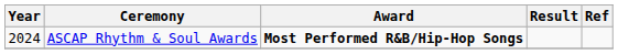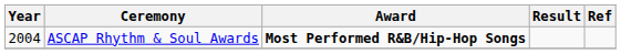 <table class="wikitable">
 <tr style="background:#ccc; text-align:center;">
 <th scope="col">Year</th>
 <th scope="col">Ceremony</th>
 <th scope="col">Award</th>
 <th scope="col">Result</th>
 <th>Ref</th>
 </tr>
 <tr>
-<td>2024</td>
+<td>2004</td>
 <td><a href='#'>ASCAP Rhythm & Soul Awards</a></td>
 <td><strong>Most Performed R&B/Hip-Hop Songs</strong></td>
 <td></td>
 <td style="text-align:center;"></td>
 </tr>
 <tr>
 </tr>
 </table>
